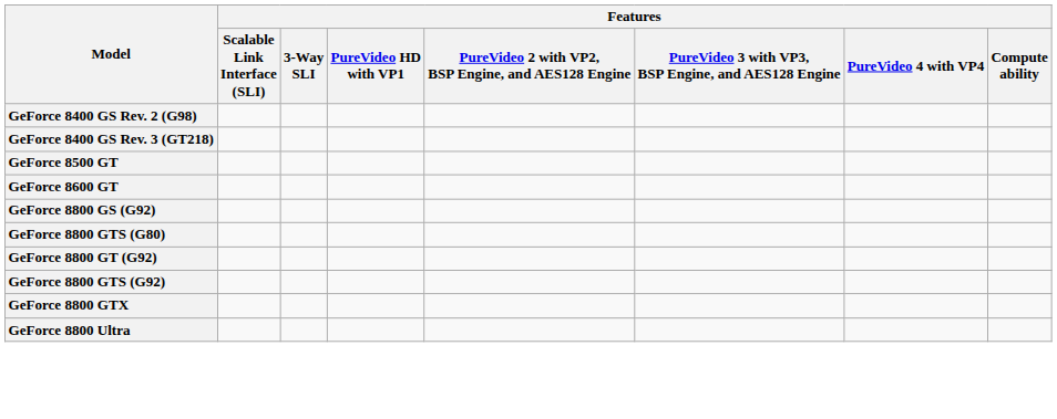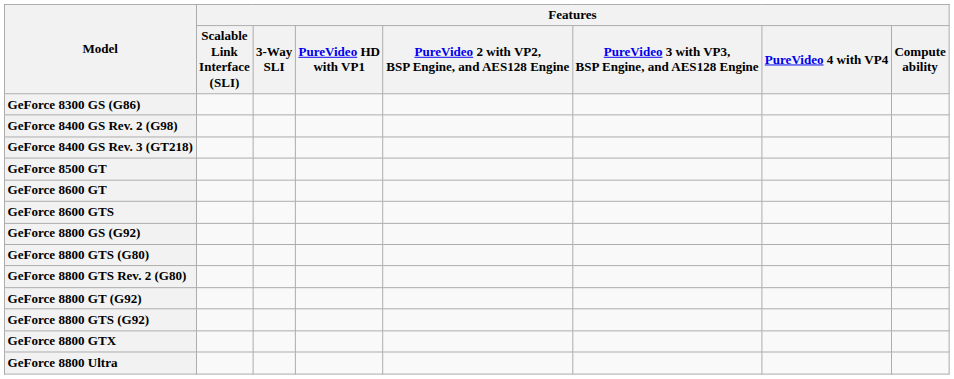 <table class="mw-datatable wikitable sortable sort-under" style="font-size:85%; text-align:center;">
 <tr>
 <th rowspan="2">Model</th>
 <th colspan="7">Features</th>
 </tr>
 <tr>
 <th>Scalable<br>Link<br>Interface<br>(SLI)</th>
 <th>3-Way<br>SLI</th>
 <th><a href='#'>PureVideo</a> HD<br>with VP1</th>
 <th><a href='#'>PureVideo</a> 2 with VP2,<br>BSP Engine, and AES128 Engine</th>
 <th><a href='#'>PureVideo</a> 3 with VP3,<br>BSP Engine, and AES128 Engine</th>
 <th><a href='#'>PureVideo</a> 4 with VP4</th>
 <th>Compute<br>ability</th>
+</tr>
+<tr>
+<th style="text-align:left;">GeForce 8300 GS (G86)</th>
+<td></td>
+<td></td>
+<td></td>
+<td></td>
+<td></td>
+<td></td>
+<td></td>
 </tr>
 <tr>
 <th style="text-align:left;">GeForce 8400 GS Rev. 2 (G98)</th>
 <td></td>
 <td></td>
 <td></td>
 <td></td>
 <td></td>
 <td></td>
 <td></td>
 </tr>
 <tr>
 <th style="text-align:left;">GeForce 8400 GS Rev. 3 (GT218)</th>
 <td></td>
 <td></td>
 <td></td>
 <td></td>
 <td></td>
 <td></td>
 <td></td>
 </tr>
 <tr>
 <th style="text-align:left;">GeForce 8500 GT</th>
 <td></td>
 <td></td>
 <td></td>
 <td></td>
 <td></td>
 <td></td>
 <td></td>
 </tr>
 <tr>
 <th style="text-align:left;">GeForce 8600 GT</th>
 <td></td>
 <td></td>
 <td></td>
 <td></td>
 <td></td>
 <td></td>
 <td></td>
 </tr>
 <tr>
+<th style="text-align:left;">GeForce 8600 GTS</th>
+<td></td>
+<td></td>
+<td></td>
+<td></td>
+<td></td>
+<td></td>
+<td></td>
+</tr>
+<tr>
 <th style="text-align:left;">GeForce 8800 GS (G92)</th>
 <td></td>
 <td></td>
 <td></td>
 <td></td>
 <td></td>
 <td></td>
 <td></td>
 </tr>
 <tr>
 <th style="text-align:left;">GeForce 8800 GTS (G80)</th>
+<td></td>
+<td></td>
+<td></td>
+<td></td>
+<td></td>
+<td></td>
+<td></td>
+</tr>
+<tr>
+<th style="text-align:left;">GeForce 8800 GTS Rev. 2 (G80)</th>
 <td></td>
 <td></td>
 <td></td>
 <td></td>
 <td></td>
 <td></td>
 <td></td>
 </tr>
 <tr>
 <th style="text-align:left;">GeForce 8800 GT (G92)</th>
 <td></td>
 <td></td>
 <td></td>
 <td></td>
 <td></td>
 <td></td>
 <td></td>
 </tr>
 <tr>
 <th style="text-align:left;">GeForce 8800 GTS (G92)</th>
 <td></td>
 <td></td>
 <td></td>
 <td></td>
 <td></td>
 <td></td>
 <td></td>
 </tr>
 <tr>
 <th style="text-align:left;">GeForce 8800 GTX</th>
 <td></td>
 <td></td>
 <td></td>
 <td></td>
 <td></td>
 <td></td>
 <td></td>
 </tr>
 <tr>
 <th style="text-align:left;">GeForce 8800 Ultra</th>
 <td></td>
 <td></td>
 <td></td>
 <td></td>
 <td></td>
 <td></td>
 <td></td>
 </tr>
 </table>
